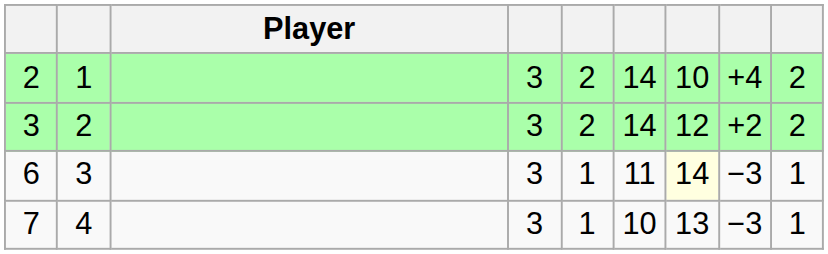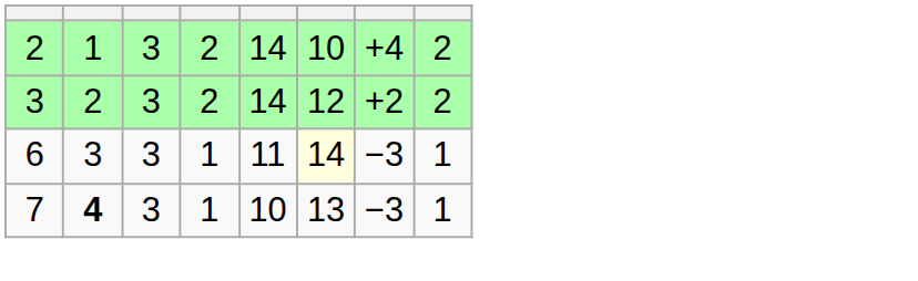 <table class="wikitable sortable" style="text-align: center;">
 <tr>
 <th width=20 scope=col></th>
 <th width=20 scope=col></th>
-<th width=200 scope=col>Player</th>
 <th width=20 scope=col></th>
 <th width=20 scope=col></th>
 <th width=20 scope=col></th>
 <th width=20 scope=col></th>
 <th width=20 scope=col></th>
 <th width=20 scope=col></th>
 </tr>
 <tr style="background:#aaffaa;">
 <td>2</td>
 <td>1</td>
-<td style="text-align:left;"></td>
 <td>3</td>
 <td>2</td>
 <td>14</td>
 <td>10</td>
 <td>+4</td>
 <td>2</td>
 </tr>
 <tr style="background:#aaffaa;">
 <td>3</td>
 <td>2</td>
-<td style="text-align:left;"></td>
 <td>3</td>
 <td>2</td>
 <td>14</td>
 <td>12</td>
 <td>+2</td>
 <td>2</td>
 </tr>
 <tr>
 <td>6</td>
 <td>3</td>
-<td style="text-align:left;"></td>
 <td>3</td>
 <td>1</td>
 <td>11</td>
 <td style="background: lightyellow;">14</td>
 <td>−3</td>
 <td>1</td>
 </tr>
 <tr>
 <td>7</td>
-<td>4</td>
-<td style="text-align:left;"></td>
+<td><strong>4</strong></td>
 <td>3</td>
 <td>1</td>
 <td>10</td>
 <td>13</td>
 <td>−3</td>
 <td>1</td>
 </tr>
 </table>
